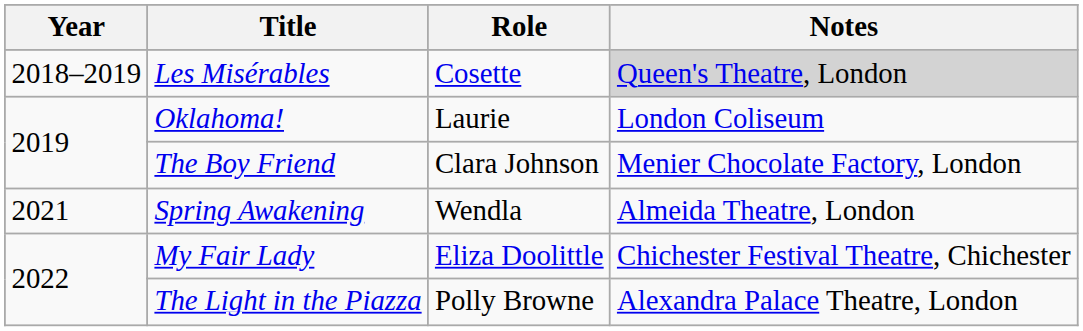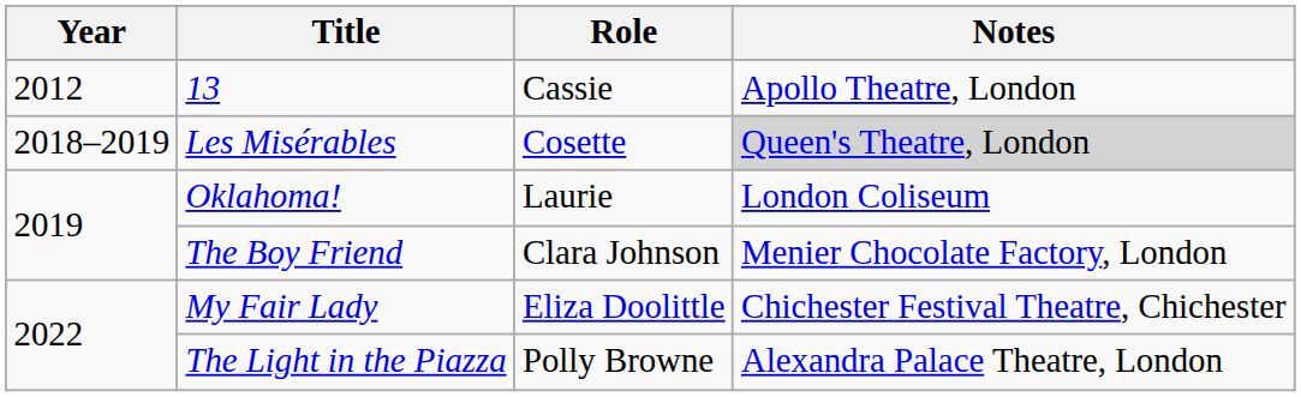 <table class="wikitable unsortable">
 <tr>
 <th>Year</th>
 <th>Title</th>
 <th>Role</th>
 <th>Notes</th>
+</tr>
+<tr>
+<td>2012</td>
+<td><em><a href='#'>13</a></em></td>
+<td>Cassie</td>
+<td><a href='#'>Apollo Theatre</a>, London</td>
 </tr>
 <tr>
 <td>2018–2019</td>
 <td><em><a href='#'>Les Misérables</a></em></td>
 <td><a href='#'>Cosette</a></td>
 <td style="background: lightgrey;"><a href='#'>Queen's Theatre</a>, London</td>
 </tr>
 <tr>
 <td rowspan="2">2019</td>
 <td><em><a href='#'>Oklahoma!</a></em></td>
 <td>Laurie</td>
 <td><a href='#'>London Coliseum</a></td>
 </tr>
 <tr>
 <td><em><a href='#'>The Boy Friend</a></em></td>
 <td>Clara Johnson</td>
 <td><a href='#'>Menier Chocolate Factory</a>, London</td>
 </tr>
 <tr>
-<td>2021</td>
-<td><em><a href='#'>Spring Awakening</a></em></td>
-<td>Wendla</td>
-<td><a href='#'>Almeida Theatre</a>, London</td>
-</tr>
-<tr>
 <td rowspan="2">2022</td>
 <td><em><a href='#'>My Fair Lady</a></em></td>
 <td><a href='#'>Eliza Doolittle</a></td>
 <td><a href='#'>Chichester Festival Theatre</a>, Chichester</td>
 </tr>
 <tr>
 <td><em><a href='#'>The Light in the Piazza</a></em></td>
 <td>Polly Browne</td>
 <td><a href='#'>Alexandra Palace</a> Theatre, London</td>
 </tr>
 </table>
